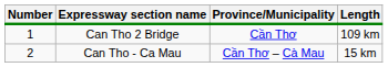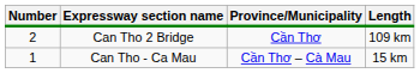 <table class="wikitable" style="font-size:85%; text-align:center">
 <tr style="border-bottom:solid 0.25em green">
 <th>Number</th>
 <th>Expressway section name</th>
 <th>Province/Municipality</th>
 <th>Length</th>
 </tr>
 <tr>
-<td>1</td>
+<td>2</td>
 <td>Can Tho 2 Bridge</td>
 <td><a href='#'>Cần Thơ</a></td>
 <td>109 km</td>
 </tr>
 <tr>
-<td>2</td>
+<td>1</td>
 <td>Can Tho - Ca Mau</td>
 <td><a href='#'>Cần Thơ</a> – <a href='#'>Cà Mau</a></td>
 <td>15 km</td>
 </tr>
 </table>
